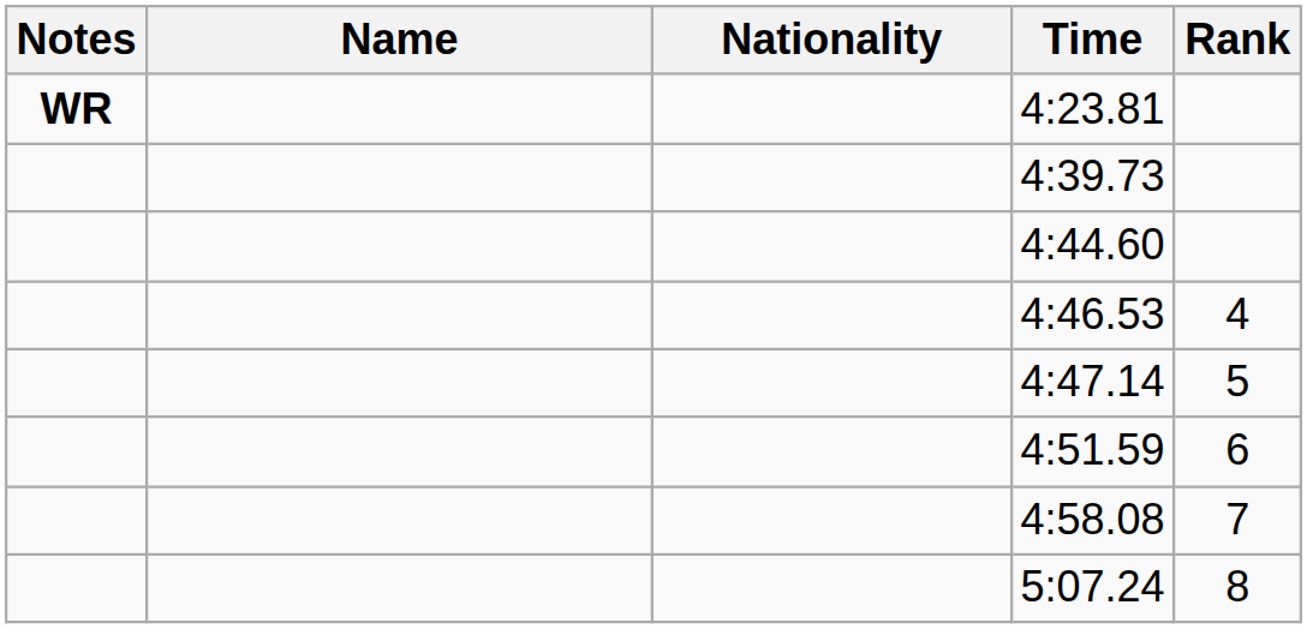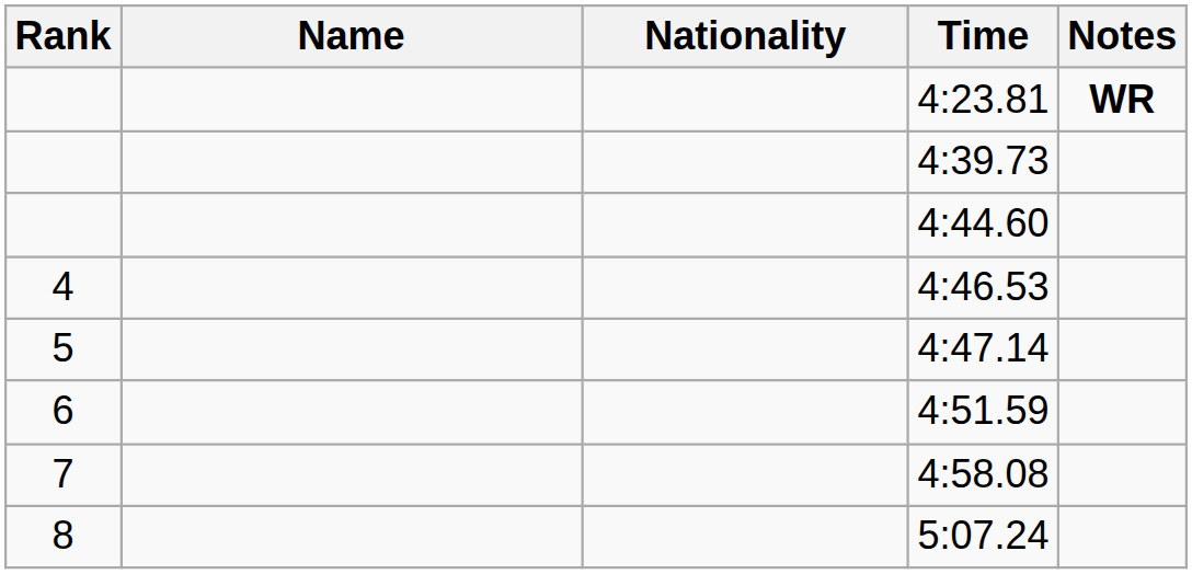 <table class="wikitable sortable" style="text-align:center">
 <tr>
-<th>Notes</th>
+<th>Rank</th>
 <th style="width:180px">Name</th>
 <th style="width:125px">Nationality</th>
 <th>Time</th>
-<th>Rank</th>
+<th>Notes</th>
 </tr>
 <tr>
-<td><strong>WR</strong></td>
+<td></td>
 <td style="text-align:left;"></td>
 <td style="text-align:left;"></td>
 <td>4:23.81</td>
-<td></td>
+<td><strong>WR</strong></td>
 </tr>
 <tr>
 <td></td>
 <td style="text-align:left;"></td>
 <td style="text-align:left;"></td>
 <td>4:39.73</td>
 <td></td>
 </tr>
 <tr>
 <td></td>
 <td style="text-align:left;"></td>
 <td style="text-align:left;"></td>
 <td>4:44.60</td>
 <td></td>
 </tr>
 <tr>
-<td></td>
+<td>4</td>
 <td style="text-align:left;"></td>
 <td style="text-align:left;"></td>
 <td>4:46.53</td>
-<td>4</td>
+<td></td>
 </tr>
 <tr>
-<td></td>
+<td>5</td>
 <td style="text-align:left;"></td>
 <td style="text-align:left;"></td>
 <td>4:47.14</td>
-<td>5</td>
+<td></td>
 </tr>
 <tr>
-<td></td>
+<td>6</td>
 <td style="text-align:left;"></td>
 <td style="text-align:left;"></td>
 <td>4:51.59</td>
-<td>6</td>
+<td></td>
 </tr>
 <tr>
-<td></td>
+<td>7</td>
 <td style="text-align:left;"></td>
 <td style="text-align:left;"></td>
 <td>4:58.08</td>
-<td>7</td>
+<td></td>
 </tr>
 <tr>
-<td></td>
+<td>8</td>
 <td style="text-align:left;"></td>
 <td style="text-align:left;"></td>
 <td>5:07.24</td>
-<td>8</td>
+<td></td>
 </tr>
 </table>
